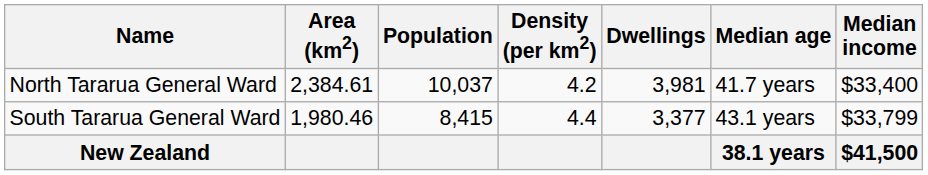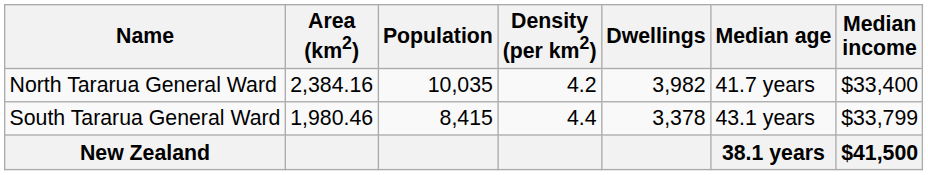 <table class="wikitable">
 <tr>
 <th>Name</th>
 <th>Area<br>(km<sup>2</sup>)</th>
 <th>Population</th>
 <th>Density<br>(per km<sup>2</sup>)</th>
 <th>Dwellings</th>
 <th>Median age</th>
 <th>Median<br>income</th>
 </tr>
 <tr>
 <td>North Tararua General Ward</td>
-<td style="text-align:right;">2,384.61</td>
-<td style="text-align:right;">10,037</td>
+<td style="text-align:right;">2,384.16</td>
+<td style="text-align:right;">10,035</td>
 <td style="text-align:right;">4.2</td>
-<td style="text-align:right;">3,981</td>
+<td style="text-align:right;">3,982</td>
 <td>41.7 years</td>
 <td>$33,400</td>
 </tr>
 <tr>
 <td>South Tararua General Ward</td>
 <td style="text-align:right;">1,980.46</td>
 <td style="text-align:right;">8,415</td>
 <td style="text-align:right;">4.4</td>
-<td style="text-align:right;">3,377</td>
+<td style="text-align:right;">3,378</td>
 <td>43.1 years</td>
 <td>$33,799</td>
 </tr>
 <tr>
 <th>New Zealand</th>
 <th></th>
 <th></th>
 <th></th>
 <th></th>
 <th>38.1 years</th>
 <th style="text-align:left;">$41,500</th>
 </tr>
 </table>
